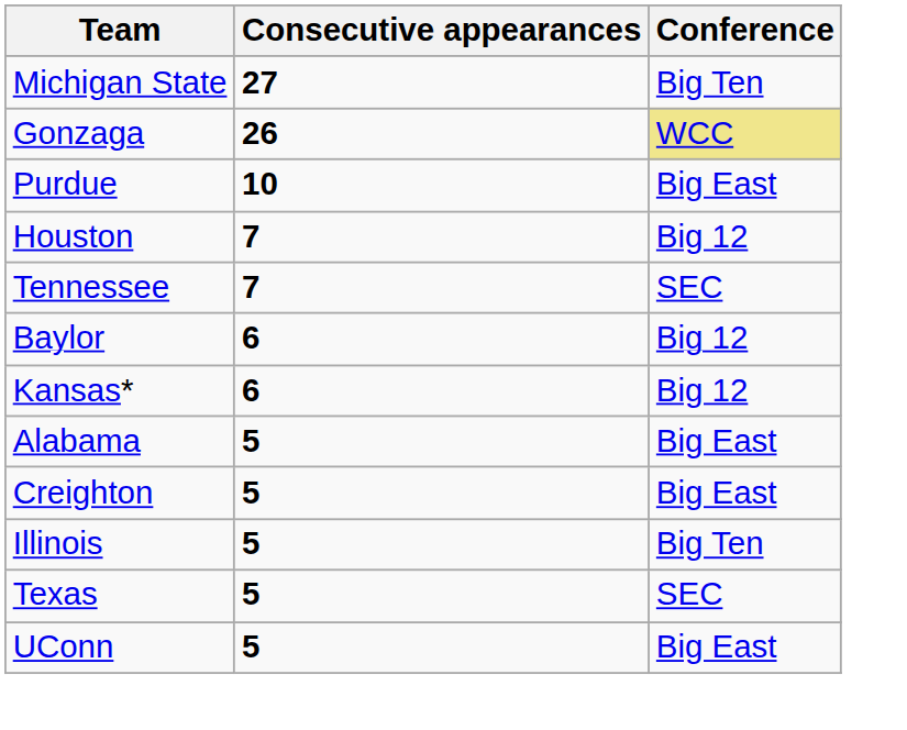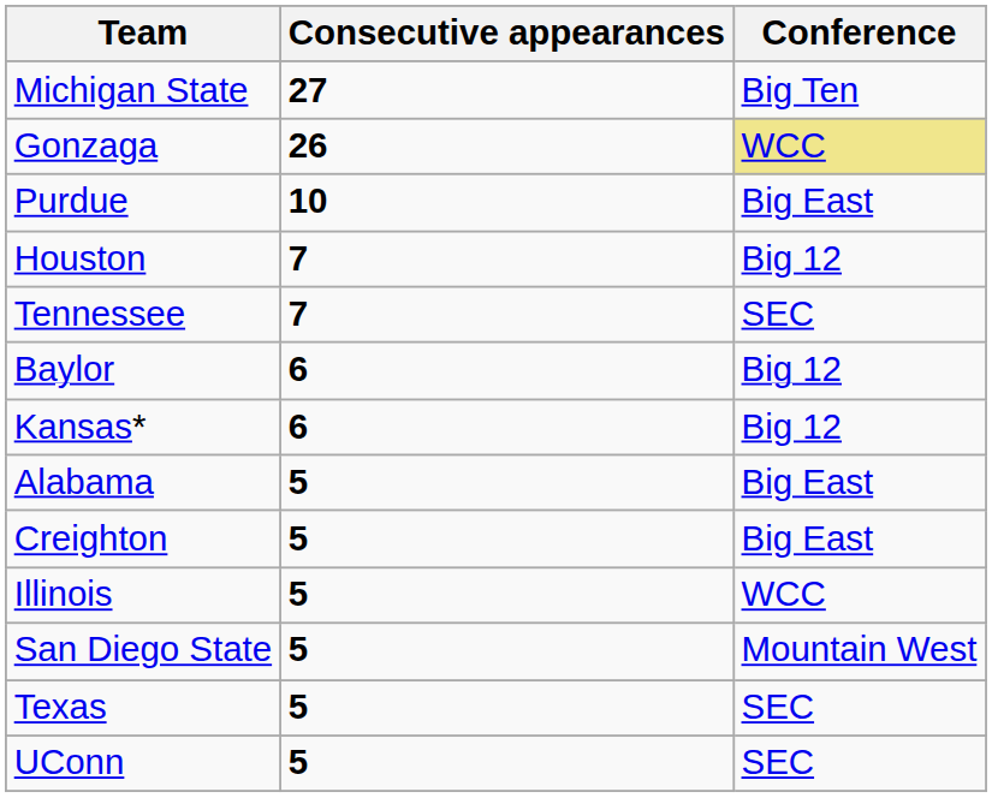 <table class="wikitable">
 <tr>
 <th>Team</th>
 <th>Consecutive appearances</th>
 <th>Conference</th>
 </tr>
 <tr>
 <td><a href='#'>Michigan State</a></td>
 <td><strong>27</strong></td>
 <td><a href='#'>Big Ten</a></td>
 </tr>
 <tr>
 <td><a href='#'>Gonzaga</a></td>
 <td><strong>26</strong></td>
 <td style="background: khaki;"><a href='#'>WCC</a></td>
 </tr>
 <tr>
 <td><a href='#'>Purdue</a></td>
 <td><strong>10</strong></td>
 <td><a href='#'>Big East</a></td>
 </tr>
 <tr>
 <td><a href='#'>Houston</a></td>
 <td><strong>7</strong></td>
 <td><a href='#'>Big 12</a></td>
 </tr>
 <tr>
 <td><a href='#'>Tennessee</a></td>
 <td><strong>7</strong></td>
 <td><a href='#'>SEC</a></td>
 </tr>
 <tr>
 <td><a href='#'>Baylor</a></td>
 <td><strong>6</strong></td>
 <td><a href='#'>Big 12</a></td>
 </tr>
 <tr>
 <td><a href='#'>Kansas</a>*</td>
 <td><strong>6</strong></td>
 <td><a href='#'>Big 12</a></td>
 </tr>
 <tr>
 <td><a href='#'>Alabama</a></td>
 <td><strong>5</strong></td>
 <td><a href='#'>Big East</a></td>
 </tr>
 <tr>
 <td><a href='#'>Creighton</a></td>
 <td><strong>5</strong></td>
 <td><a href='#'>Big East</a></td>
 </tr>
 <tr>
 <td><a href='#'>Illinois</a></td>
 <td><strong>5</strong></td>
-<td><a href='#'>Big Ten</a></td>
+<td><a href='#'>WCC</a></td>
+</tr>
+<tr>
+<td><a href='#'>San Diego State</a></td>
+<td><strong>5</strong></td>
+<td><a href='#'>Mountain West</a></td>
 </tr>
 <tr>
 <td><a href='#'>Texas</a></td>
 <td><strong>5</strong></td>
 <td><a href='#'>SEC</a></td>
 </tr>
 <tr>
 <td><a href='#'>UConn</a></td>
 <td><strong>5</strong></td>
-<td><a href='#'>Big East</a></td>
+<td><a href='#'>SEC</a></td>
 </tr>
 </table>
